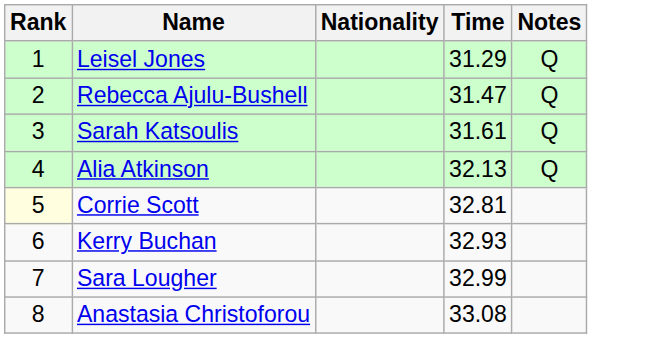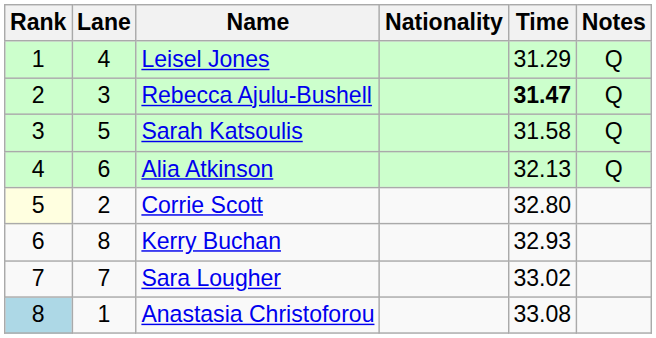 <table class="wikitable sortable" style="text-align:center">
 <tr>
 <th>Rank</th>
+<th>Lane</th>
 <th>Name</th>
 <th>Nationality</th>
 <th>Time</th>
 <th>Notes</th>
 </tr>
 <tr bgcolor=ccffcc>
 <td>1</td>
+<td>4</td>
 <td align=left><a href='#'>Leisel Jones</a></td>
 <td align=left></td>
 <td>31.29</td>
 <td>Q</td>
 </tr>
 <tr bgcolor=ccffcc>
 <td>2</td>
+<td>3</td>
 <td align=left><a href='#'>Rebecca Ajulu-Bushell</a></td>
 <td align=left></td>
-<td>31.47</td>
+<td><strong>31.47</strong></td>
 <td>Q</td>
 </tr>
 <tr bgcolor=ccffcc>
 <td>3</td>
+<td>5</td>
 <td align=left><a href='#'>Sarah Katsoulis</a></td>
 <td align=left></td>
-<td>31.61</td>
+<td>31.58</td>
 <td>Q</td>
 </tr>
 <tr bgcolor=ccffcc>
 <td>4</td>
+<td>6</td>
 <td align=left><a href='#'>Alia Atkinson</a></td>
 <td align=left></td>
 <td>32.13</td>
 <td>Q</td>
 </tr>
 <tr>
 <td style="background: lightyellow;">5</td>
+<td>2</td>
 <td align=left><a href='#'>Corrie Scott</a></td>
 <td align=left></td>
-<td>32.81</td>
+<td>32.80</td>
 <td></td>
 </tr>
 <tr>
 <td>6</td>
+<td>8</td>
 <td align=left><a href='#'>Kerry Buchan</a></td>
 <td align=left></td>
 <td>32.93</td>
 <td></td>
 </tr>
 <tr>
 <td>7</td>
+<td>7</td>
 <td align=left><a href='#'>Sara Lougher</a></td>
 <td align=left></td>
-<td>32.99</td>
+<td>33.02</td>
 <td></td>
 </tr>
 <tr>
-<td>8</td>
+<td style="background: lightblue;">8</td>
+<td>1</td>
 <td align=left><a href='#'>Anastasia Christoforou</a></td>
 <td align=left></td>
 <td>33.08</td>
 <td></td>
 </tr>
 </table>
